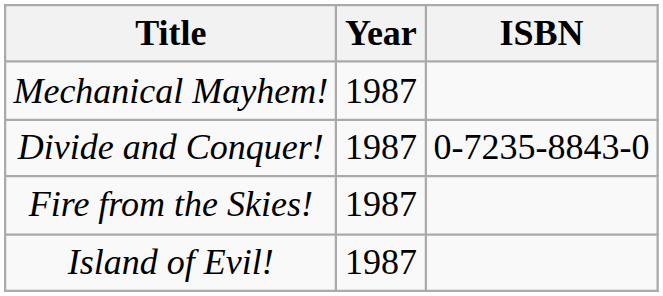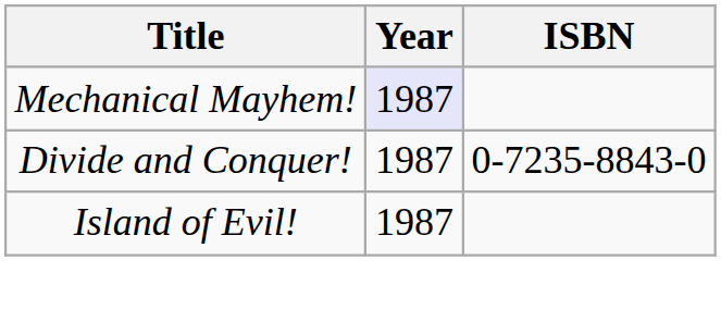 <table class="wikitable" style="text-align:center">
 <tr>
 <th>Title</th>
 <th>Year</th>
 <th>ISBN</th>
 </tr>
 <tr>
 <td><em>Mechanical Mayhem!</em></td>
-<td>1987</td>
+<td style="background: lavender;">1987</td>
 <td></td>
 </tr>
 <tr>
 <td><em>Divide and Conquer!</em></td>
 <td>1987</td>
 <td>0-7235-8843-0</td>
 </tr>
 <tr>
-<td><em>Fire from the Skies!</em></td>
-<td>1987</td>
-<td></td>
-</tr>
-<tr>
 <td><em>Island of Evil!</em></td>
 <td>1987</td>
 <td></td>
 </tr>
 </table>
